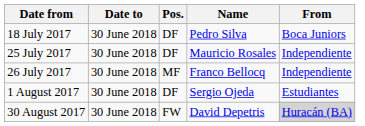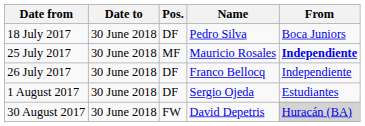 <table class="wikitable">
 <tr>
 <th>Date from</th>
 <th>Date to</th>
 <th>Pos.</th>
 <th>Name</th>
 <th>From</th>
 </tr>
 <tr>
 <td>18 July 2017</td>
 <td>30 June 2018</td>
 <td>DF</td>
 <td> <a href='#'>Pedro Silva</a></td>
 <td> <a href='#'>Boca Juniors</a></td>
 </tr>
 <tr>
 <td>25 July 2017</td>
 <td>30 June 2018</td>
-<td>DF</td>
+<td>MF</td>
 <td> <a href='#'>Mauricio Rosales</a></td>
-<td> <a href='#'>Independiente</a></td>
+<td><strong> <a href='#'>Independiente</a></strong></td>
 </tr>
 <tr>
 <td>26 July 2017</td>
 <td>30 June 2018</td>
-<td>MF</td>
+<td>DF</td>
 <td> <a href='#'>Franco Bellocq</a></td>
 <td> <a href='#'>Independiente</a></td>
 </tr>
 <tr>
 <td>1 August 2017</td>
 <td>30 June 2018</td>
 <td>DF</td>
 <td> <a href='#'>Sergio Ojeda</a></td>
 <td> <a href='#'>Estudiantes</a></td>
 </tr>
 <tr>
 <td>30 August 2017</td>
 <td>30 June 2018</td>
 <td>FW</td>
 <td> <a href='#'>David Depetris</a></td>
 <td style="background: lightgrey;"> <a href='#'>Huracán (BA)</a></td>
 </tr>
 </table>
